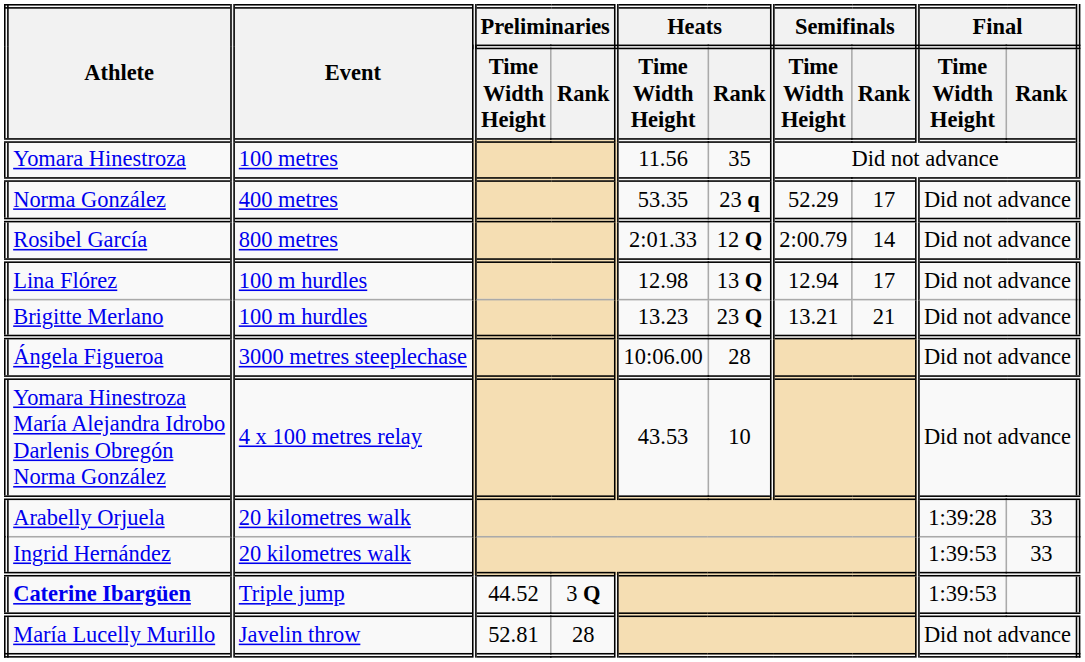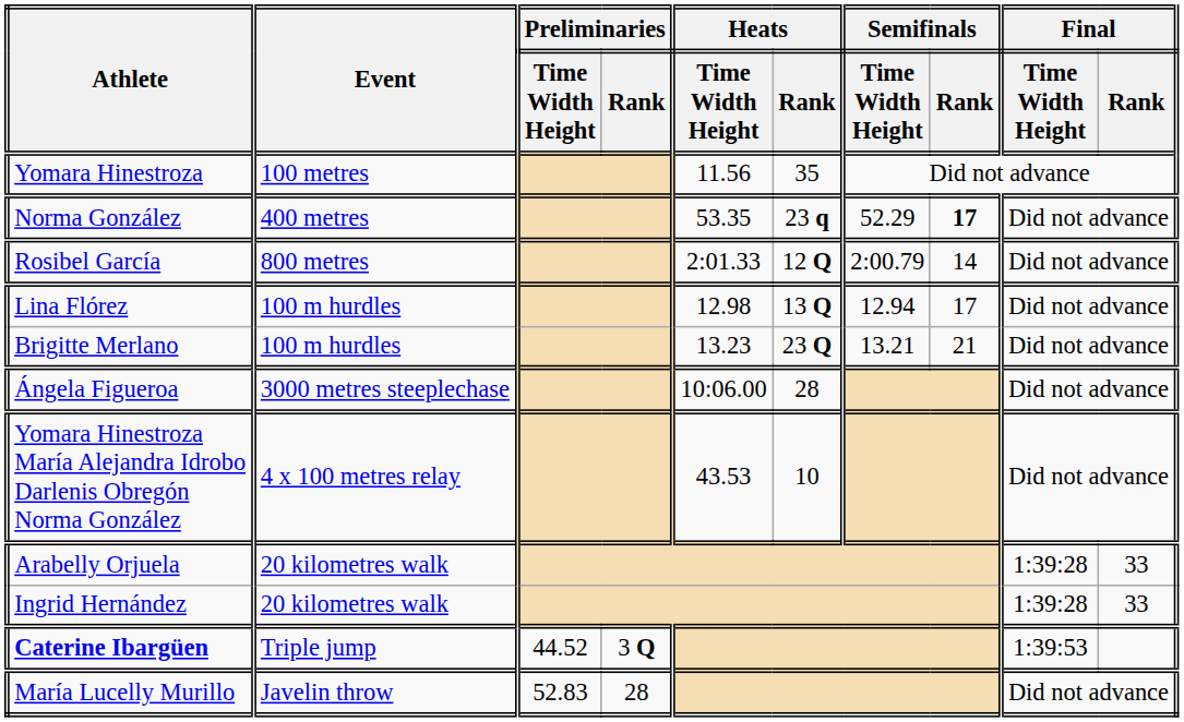 <table class=wikitable style="font-size:90%; border: double;">
 <tr>
 <th rowspan="2" style="border-right:double">Athlete</th>
 <th rowspan="2" style="border-right:double">Event</th>
 <th colspan="2" style="border-right:double; border-bottom:double;">Preliminaries</th>
 <th colspan="2" style="border-right:double; border-bottom:double;">Heats</th>
 <th colspan="2" style="border-right:double; border-bottom:double;">Semifinals</th>
 <th colspan="2" style="border-right:double; border-bottom:double;">Final</th>
 </tr>
 <tr>
 <th>Time<br>Width<br>Height</th>
 <th style="border-right:double">Rank</th>
 <th>Time<br>Width<br>Height</th>
 <th style="border-right:double">Rank</th>
 <th>Time<br>Width<br>Height</th>
 <th style="border-right:double">Rank</th>
 <th>Time<br>Width<br>Height</th>
 <th style="border-right:double">Rank</th>
 </tr>
 <tr style="border-top: double;">
 <td style="border-right:double"><a href='#'>Yomara Hinestroza</a></td>
 <td style="border-right:double"><a href='#'>100 metres</a></td>
 <td style="border-right:double" colspan= 2 bgcolor="wheat"></td>
 <td align=center>11.56</td>
 <td align=center style="border-right:double">35</td>
 <td colspan="4" align=center>Did not advance</td>
 </tr>
 <tr style="border-top: double;">
 <td style="border-right:double"><a href='#'>Norma González</a></td>
 <td style="border-right:double"><a href='#'>400 metres</a></td>
 <td style="border-right:double" colspan= 2 bgcolor="wheat"></td>
 <td align=center>53.35</td>
 <td align=center style="border-right:double">23 <strong>q</strong></td>
 <td align=center>52.29</td>
-<td align=center style="border-right:double">17</td>
+<td align=center style="border-right:double"><strong>17</strong></td>
 <td colspan="2" align=center>Did not advance</td>
 </tr>
 <tr style="border-top: double;">
 <td style="border-right:double"><a href='#'>Rosibel García</a></td>
 <td style="border-right:double"><a href='#'>800 metres</a></td>
 <td style="border-right:double" colspan= 2 bgcolor="wheat"></td>
 <td align=center>2:01.33 <strong></strong></td>
 <td align=center style="border-right:double">12 <strong>Q</strong></td>
 <td align=center>2:00.79 <strong></strong></td>
 <td align=center style="border-right:double">14</td>
 <td colspan="2" align=center>Did not advance</td>
 </tr>
 <tr style="border-top: double;">
 <td style="border-right:double"><a href='#'>Lina Flórez</a></td>
 <td style="border-right:double"><a href='#'>100 m hurdles</a></td>
 <td style="border-right:double" colspan= 2 bgcolor="wheat"></td>
 <td align=center>12.98</td>
 <td align=center style="border-right:double">13 <strong>Q</strong></td>
 <td align=center>12.94 <strong></strong></td>
 <td align=center style="border-right:double">17</td>
 <td colspan="2" align=center>Did not advance</td>
 </tr>
 <tr>
 <td style="border-right:double"><a href='#'>Brigitte Merlano</a></td>
 <td style="border-right:double"><a href='#'>100 m hurdles</a></td>
 <td style="border-right:double" colspan= 2 bgcolor="wheat"></td>
 <td align=center>13.23</td>
 <td align=center style="border-right:double">23 <strong>Q</strong></td>
 <td align=center>13.21</td>
 <td align=center style="border-right:double">21</td>
 <td colspan="2" align=center>Did not advance</td>
 </tr>
 <tr style="border-top: double;">
 <td style="border-right:double"><a href='#'>Ángela Figueroa</a></td>
 <td style="border-right:double"><a href='#'>3000 metres steeplechase</a></td>
 <td style="border-right:double" colspan= 2 bgcolor="wheat"></td>
 <td align=center>10:06.00</td>
 <td align=center style="border-right:double">28</td>
 <td style="border-right:double" colspan= 2 bgcolor="wheat"></td>
 <td align=center colspan= 2>Did not advance</td>
 </tr>
 <tr style="border-top: double;">
 <td style="border-right:double"><a href='#'>Yomara Hinestroza</a><br><a href='#'>María Alejandra Idrobo</a><br><a href='#'>Darlenis Obregón</a><br><a href='#'>Norma González</a><br></td>
 <td style="border-right:double"><a href='#'>4 x 100 metres relay</a></td>
 <td style="border-right:double" colspan= 2 bgcolor="wheat"></td>
 <td align=center>43.53 <strong></strong></td>
 <td align=center style="border-right:double">10</td>
 <td style="border-right:double" colspan= 2 bgcolor="wheat"></td>
 <td colspan="2" align=center>Did not advance</td>
 </tr>
 <tr style="border-top: double;">
 <td style="border-right:double"><a href='#'>Arabelly Orjuela</a></td>
 <td style="border-right:double"><a href='#'>20 kilometres walk</a></td>
 <td style="border-right:double" colspan= 6 bgcolor="wheat"></td>
 <td align=center>1:39:28</td>
 <td align=center>33</td>
 </tr>
 <tr>
 <td style="border-right:double"><a href='#'>Ingrid Hernández</a></td>
 <td style="border-right:double"><a href='#'>20 kilometres walk</a></td>
 <td style="border-right:double" colspan= 6 bgcolor="wheat"></td>
-<td align=center>1:39:53</td>
+<td align=center>1:39:28</td>
 <td align=center>33</td>
 </tr>
 <tr style="border-top: double;">
 <td style="border-right:double"><strong><a href='#'>Caterine Ibargüen</a></strong></td>
 <td style="border-right:double"><a href='#'>Triple jump</a></td>
 <td align=center>44.52</td>
 <td align=center style="border-right:double">3 <strong>Q</strong></td>
 <td style="border-right:double" colspan= 4 bgcolor="wheat"></td>
 <td align=center>1:39:53</td>
 <td align=center></td>
 </tr>
 <tr style="border-top: double;">
 <td style="border-right:double"><a href='#'>María Lucelly Murillo</a></td>
 <td style="border-right:double"><a href='#'>Javelin throw</a></td>
-<td align=center>52.81</td>
+<td align=center>52.83</td>
 <td align=center style="border-right:double">28</td>
 <td style="border-right:double" colspan= 4 bgcolor="wheat"></td>
 <td colspan="2" align=center>Did not advance</td>
 </tr>
 </table>
